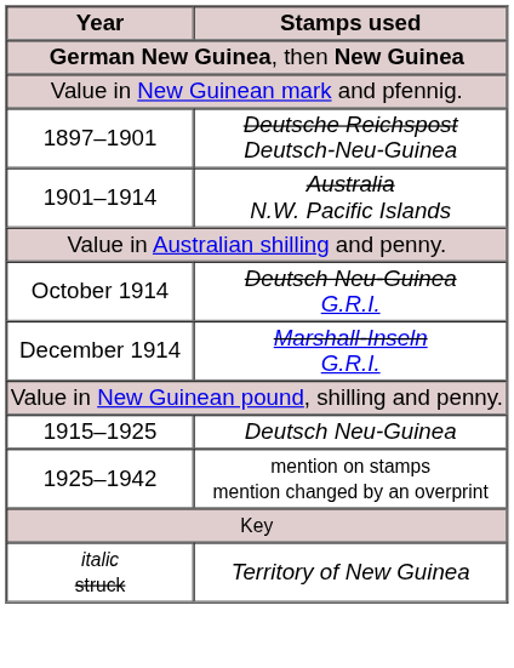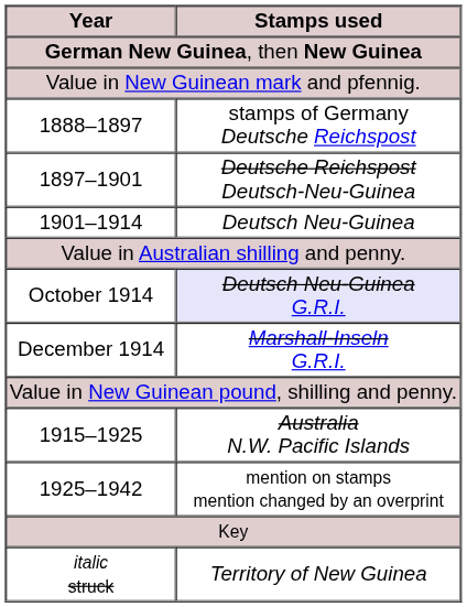 <table border="1" cellpadding="2" cellspacing="0" style="text-align:center">
 <tr>
 <th style="background:#E0CECE">Year</th>
 <th style="background:#E0CECE">Stamps used</th>
 </tr>
 <tr>
 <td style="background:#E0CECE" colspan="2"><strong>German New Guinea</strong>, then <strong>New Guinea</strong></td>
 </tr>
 <tr>
 <td style="background:#E0CECE" colspan="2">Value in <a href='#'>New Guinean mark</a> and pfennig.</td>
 </tr>
 <tr>
+<td>1888–1897</td>
+<td>stamps of Germany<br><em>Deutsche <a href='#'>Reichspost</a></em></td>
+</tr>
+<tr>
 <td>1897–1901</td>
 <td><s><em>Deutsche Reichspost</em></s><br><em>Deutsch-Neu-Guinea</em></td>
 </tr>
 <tr>
 <td>1901–1914</td>
-<td><s><em>Australia</em></s><br><em>N.W. Pacific Islands</em></td>
+<td><em>Deutsch Neu-Guinea</em></td>
 </tr>
 <tr>
 <td style="background:#E0CECE" colspan="2">Value in <a href='#'>Australian shilling</a> and penny.</td>
 </tr>
 <tr>
 <td>October 1914</td>
-<td><s><em>Deutsch Neu-Guinea</em></s><br><em><a href='#'>G.R.I.</a></em></td>
+<td style="background: lavender;"><s><em>Deutsch Neu-Guinea</em></s><br><em><a href='#'>G.R.I.</a></em></td>
 </tr>
 <tr>
 <td>December 1914</td>
 <td><s><em><a href='#'>Marshall-Inseln</a></em></s><br><em><a href='#'>G.R.I.</a></em></td>
 </tr>
 <tr>
 <td style="background:#E0CECE" colspan="2">Value in <a href='#'>New Guinean pound</a>, shilling and penny.</td>
 </tr>
 <tr>
 <td>1915–1925</td>
-<td><em>Deutsch Neu-Guinea</em></td>
+<td><s><em>Australia</em></s><br><em>N.W. Pacific Islands</em></td>
 </tr>
 <tr>
 <td>1925–1942</td>
 <td><small>mention on stamps<br>mention changed by an overprint</small></td>
 </tr>
 <tr>
 <td style="background:#E0CECE" colspan="2"><small>Key</small></td>
 </tr>
 <tr>
 <td><small><em>italic</em><br><s>struck</s></small></td>
 <td><em>Territory of New Guinea</em></td>
 </tr>
 <tr>
 </tr>
 </table>
